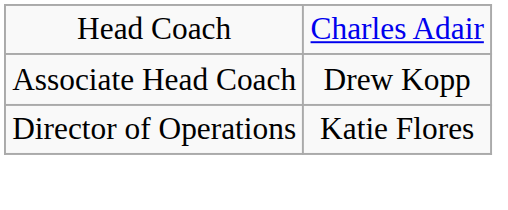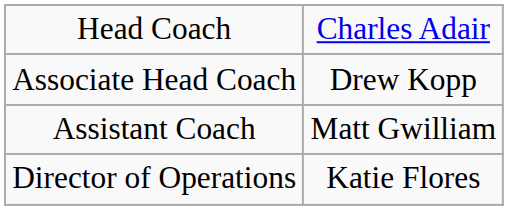 <table class="wikitable" style="text-align: center;">
 <tr>
 <td>Head Coach</td>
 <td><a href='#'>Charles Adair</a></td>
 </tr>
 <tr>
 <td>Associate Head Coach</td>
 <td>Drew Kopp</td>
 </tr>
 <tr>
+<td>Assistant Coach</td>
+<td>Matt Gwilliam</td>
+</tr>
+<tr>
 <td>Director of Operations</td>
 <td>Katie Flores</td>
 </tr>
 </table>
